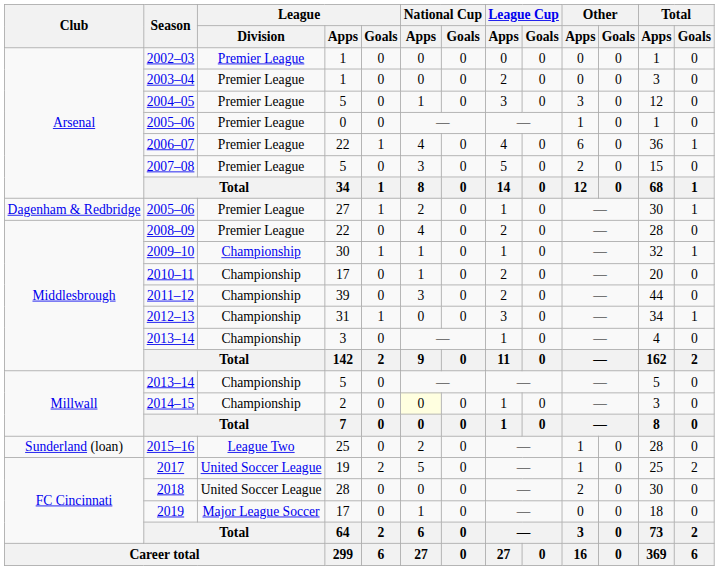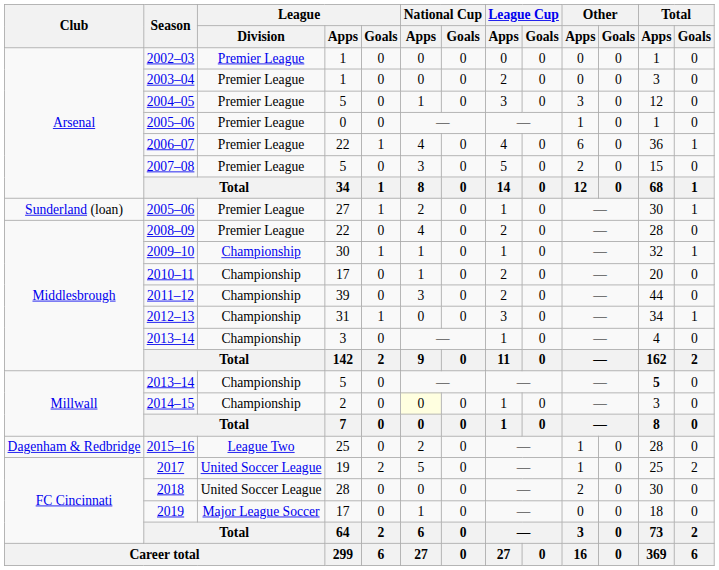 <table class="wikitable" style="text-align: center;">
 <tr>
 <th rowspan=2>Club</th>
 <th rowspan=2>Season</th>
 <th colspan=3>League</th>
 <th colspan=2>National Cup</th>
 <th colspan=2><a href='#'>League Cup</a></th>
 <th colspan=2>Other</th>
 <th colspan=2>Total</th>
 </tr>
 <tr>
 <th>Division</th>
 <th>Apps</th>
 <th>Goals</th>
 <th>Apps</th>
 <th>Goals</th>
 <th>Apps</th>
 <th>Goals</th>
 <th>Apps</th>
 <th>Goals</th>
 <th>Apps</th>
 <th>Goals</th>
 </tr>
 <tr>
 <td rowspan=7><a href='#'>Arsenal</a></td>
 <td><a href='#'>2002–03</a></td>
 <td><a href='#'>Premier League</a></td>
 <td>1</td>
 <td>0</td>
 <td>0</td>
 <td>0</td>
 <td>0</td>
 <td>0</td>
 <td>0</td>
 <td>0</td>
 <td>1</td>
 <td>0</td>
 </tr>
 <tr>
 <td><a href='#'>2003–04</a></td>
 <td>Premier League</td>
 <td>1</td>
 <td>0</td>
 <td>0</td>
 <td>0</td>
 <td>2</td>
 <td>0</td>
 <td>0</td>
 <td>0</td>
 <td>3</td>
 <td>0</td>
 </tr>
 <tr>
 <td><a href='#'>2004–05</a></td>
 <td>Premier League</td>
 <td>5</td>
 <td>0</td>
 <td>1</td>
 <td>0</td>
 <td>3</td>
 <td>0</td>
 <td>3</td>
 <td>0</td>
 <td>12</td>
 <td>0</td>
 </tr>
 <tr>
 <td><a href='#'>2005–06</a></td>
 <td>Premier League</td>
 <td>0</td>
 <td>0</td>
 <td colspan=2>—</td>
 <td colspan=2>—</td>
 <td>1</td>
 <td>0</td>
 <td>1</td>
 <td>0</td>
 </tr>
 <tr>
 <td><a href='#'>2006–07</a></td>
 <td>Premier League</td>
 <td>22</td>
 <td>1</td>
 <td>4</td>
 <td>0</td>
 <td>4</td>
 <td>0</td>
 <td>6</td>
 <td>0</td>
 <td>36</td>
 <td>1</td>
 </tr>
 <tr>
 <td><a href='#'>2007–08</a></td>
 <td>Premier League</td>
 <td>5</td>
 <td>0</td>
 <td>3</td>
 <td>0</td>
 <td>5</td>
 <td>0</td>
 <td>2</td>
 <td>0</td>
 <td>15</td>
 <td>0</td>
 </tr>
 <tr>
 <th colspan=2>Total</th>
 <th>34</th>
 <th>1</th>
 <th>8</th>
 <th>0</th>
 <th>14</th>
 <th>0</th>
 <th>12</th>
 <th>0</th>
 <th>68</th>
 <th>1</th>
 </tr>
 <tr>
-<td><a href='#'>Dagenham & Redbridge</a></td>
+<td><a href='#'>Sunderland</a> (loan)</td>
 <td><a href='#'>2005–06</a></td>
 <td>Premier League</td>
 <td>27</td>
 <td>1</td>
 <td>2</td>
 <td>0</td>
 <td>1</td>
 <td>0</td>
 <td colspan=2>—</td>
 <td>30</td>
 <td>1</td>
 </tr>
 <tr>
 <td rowspan=7><a href='#'>Middlesbrough</a></td>
 <td><a href='#'>2008–09</a></td>
 <td>Premier League</td>
 <td>22</td>
 <td>0</td>
 <td>4</td>
 <td>0</td>
 <td>2</td>
 <td>0</td>
 <td colspan=2>—</td>
 <td>28</td>
 <td>0</td>
 </tr>
 <tr>
 <td><a href='#'>2009–10</a></td>
 <td><a href='#'>Championship</a></td>
 <td>30</td>
 <td>1</td>
 <td>1</td>
 <td>0</td>
 <td>1</td>
 <td>0</td>
 <td colspan=2>—</td>
 <td>32</td>
 <td>1</td>
 </tr>
 <tr>
 <td><a href='#'>2010–11</a></td>
 <td>Championship</td>
 <td>17</td>
 <td>0</td>
 <td>1</td>
 <td>0</td>
 <td>2</td>
 <td>0</td>
 <td colspan=2>—</td>
 <td>20</td>
 <td>0</td>
 </tr>
 <tr>
 <td><a href='#'>2011–12</a></td>
 <td>Championship</td>
 <td>39</td>
 <td>0</td>
 <td>3</td>
 <td>0</td>
 <td>2</td>
 <td>0</td>
 <td colspan=2>—</td>
 <td>44</td>
 <td>0</td>
 </tr>
 <tr>
 <td><a href='#'>2012–13</a></td>
 <td>Championship</td>
 <td>31</td>
 <td>1</td>
 <td>0</td>
 <td>0</td>
 <td>3</td>
 <td>0</td>
 <td colspan=2>—</td>
 <td>34</td>
 <td>1</td>
 </tr>
 <tr>
 <td><a href='#'>2013–14</a></td>
 <td>Championship</td>
 <td>3</td>
 <td>0</td>
 <td colspan=2>—</td>
 <td>1</td>
 <td>0</td>
 <td colspan=2>—</td>
 <td>4</td>
 <td>0</td>
 </tr>
 <tr>
 <th colspan=2>Total</th>
 <th>142</th>
 <th>2</th>
 <th>9</th>
 <th>0</th>
 <th>11</th>
 <th>0</th>
 <th colspan=2>—</th>
 <th>162</th>
 <th>2</th>
 </tr>
 <tr>
 <td rowspan=3><a href='#'>Millwall</a></td>
 <td><a href='#'>2013–14</a></td>
 <td>Championship</td>
 <td>5</td>
 <td>0</td>
 <td colspan=2>—</td>
 <td colspan=2>—</td>
 <td colspan=2>—</td>
-<td>5</td>
+<td><strong>5</strong></td>
 <td>0</td>
 </tr>
 <tr>
 <td><a href='#'>2014–15</a></td>
 <td>Championship</td>
 <td>2</td>
 <td>0</td>
 <td style="background: lightyellow;">0</td>
 <td>0</td>
 <td>1</td>
 <td>0</td>
 <td colspan=2>—</td>
 <td>3</td>
 <td>0</td>
 </tr>
 <tr>
 <th colspan=2>Total</th>
 <th>7</th>
 <th>0</th>
 <th>0</th>
 <th>0</th>
 <th>1</th>
 <th>0</th>
 <th colspan=2>—</th>
 <th>8</th>
 <th>0</th>
 </tr>
 <tr>
-<td><a href='#'>Sunderland</a> (loan)</td>
+<td><a href='#'>Dagenham & Redbridge</a></td>
 <td><a href='#'>2015–16</a></td>
 <td><a href='#'>League Two</a></td>
 <td>25</td>
 <td>0</td>
 <td>2</td>
 <td>0</td>
 <td colspan=2>—</td>
 <td>1</td>
 <td>0</td>
 <td>28</td>
 <td>0</td>
 </tr>
 <tr>
 <td rowspan=4><a href='#'>FC Cincinnati</a></td>
 <td><a href='#'>2017</a></td>
 <td><a href='#'>United Soccer League</a></td>
 <td>19</td>
 <td>2</td>
 <td>5</td>
 <td>0</td>
 <td colspan=2>—</td>
 <td>1</td>
 <td>0</td>
 <td>25</td>
 <td>2</td>
 </tr>
 <tr>
 <td><a href='#'>2018</a></td>
 <td>United Soccer League</td>
 <td>28</td>
 <td>0</td>
 <td>0</td>
 <td>0</td>
 <td colspan=2>—</td>
 <td>2</td>
 <td>0</td>
 <td>30</td>
 <td>0</td>
 </tr>
 <tr>
 <td><a href='#'>2019</a></td>
 <td><a href='#'>Major League Soccer</a></td>
 <td>17</td>
 <td>0</td>
 <td>1</td>
 <td>0</td>
 <td colspan=2>—</td>
 <td>0</td>
 <td>0</td>
 <td>18</td>
 <td>0</td>
 </tr>
 <tr>
 <th colspan=2>Total</th>
 <th>64</th>
 <th>2</th>
 <th>6</th>
 <th>0</th>
 <th colspan=2>—</th>
 <th>3</th>
 <th>0</th>
 <th>73</th>
 <th>2</th>
 </tr>
 <tr>
 <th colspan=3>Career total</th>
 <th>299</th>
 <th>6</th>
 <th>27</th>
 <th>0</th>
 <th>27</th>
 <th>0</th>
 <th>16</th>
 <th>0</th>
 <th>369</th>
 <th>6</th>
 </tr>
 </table>
